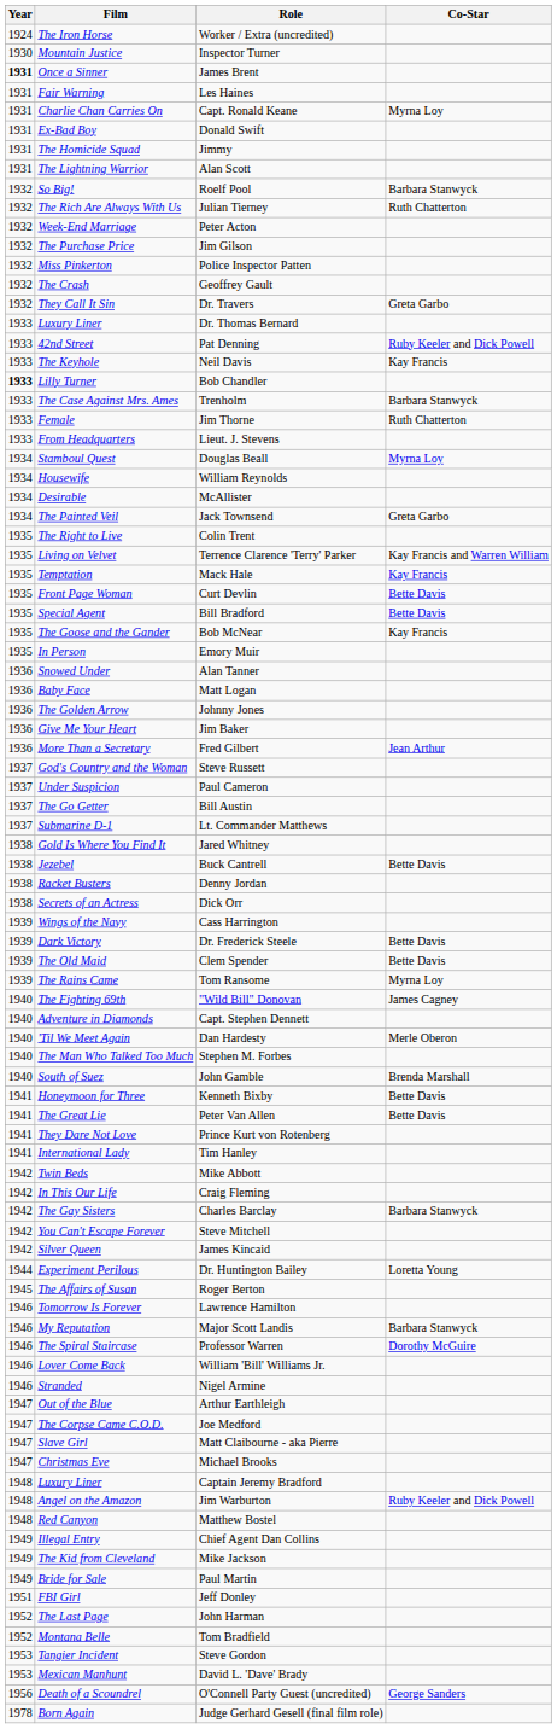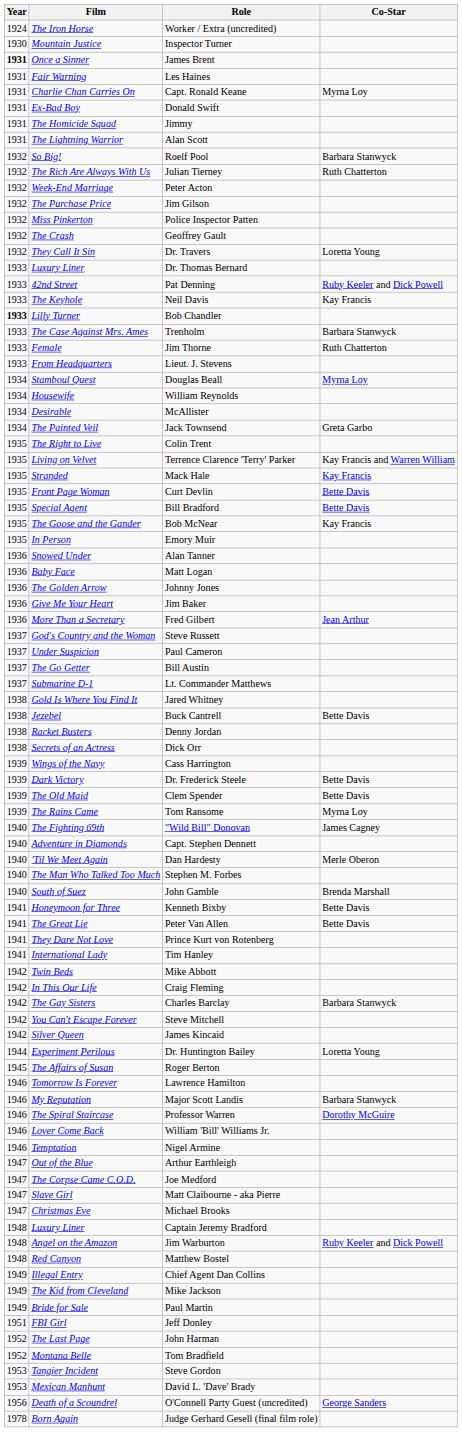 <table class="wikitable">
 <tr>
 <th>Year</th>
 <th>Film</th>
 <th>Role</th>
 <th>Co-Star</th>
 </tr>
 <tr>
 <td>1924</td>
 <td><em><a href='#'>The Iron Horse</a></em></td>
 <td>Worker / Extra (uncredited)</td>
 <td></td>
 </tr>
 <tr>
 <td>1930</td>
 <td><em><a href='#'>Mountain Justice</a></em></td>
 <td>Inspector Turner</td>
 <td></td>
 </tr>
 <tr>
 <td><strong>1931</strong></td>
 <td><em><a href='#'>Once a Sinner</a></em></td>
 <td>James Brent</td>
 <td></td>
 </tr>
 <tr>
 <td>1931</td>
 <td><em><a href='#'>Fair Warning</a></em></td>
 <td>Les Haines</td>
 <td></td>
 </tr>
 <tr>
 <td>1931</td>
 <td><em><a href='#'>Charlie Chan Carries On</a></em></td>
 <td>Capt. Ronald Keane</td>
 <td>Myrna Loy</td>
 </tr>
 <tr>
 <td>1931</td>
 <td><em><a href='#'>Ex-Bad Boy</a></em></td>
 <td>Donald Swift</td>
 <td></td>
 </tr>
 <tr>
 <td>1931</td>
 <td><em><a href='#'>The Homicide Squad</a></em></td>
 <td>Jimmy</td>
 <td></td>
 </tr>
 <tr>
 <td>1931</td>
 <td><em><a href='#'>The Lightning Warrior</a></em></td>
 <td>Alan Scott</td>
 <td></td>
 </tr>
 <tr>
 <td>1932</td>
 <td><em><a href='#'>So Big!</a></em></td>
 <td>Roelf Pool</td>
 <td>Barbara Stanwyck</td>
 </tr>
 <tr>
 <td>1932</td>
 <td><em><a href='#'>The Rich Are Always With Us</a></em></td>
 <td>Julian Tierney</td>
 <td>Ruth Chatterton</td>
 </tr>
 <tr>
 <td>1932</td>
 <td><em><a href='#'>Week-End Marriage</a></em></td>
 <td>Peter Acton</td>
 <td></td>
 </tr>
 <tr>
 <td>1932</td>
 <td><em><a href='#'>The Purchase Price</a></em></td>
 <td>Jim Gilson</td>
 <td></td>
 </tr>
 <tr>
 <td>1932</td>
 <td><em><a href='#'>Miss Pinkerton</a></em></td>
 <td>Police Inspector Patten</td>
 <td></td>
 </tr>
 <tr>
 <td>1932</td>
 <td><em><a href='#'>The Crash</a></em></td>
 <td>Geoffrey Gault</td>
 <td></td>
 </tr>
 <tr>
 <td>1932</td>
 <td><em><a href='#'>They Call It Sin</a></em></td>
 <td>Dr. Travers</td>
-<td>Greta Garbo</td>
+<td>Loretta Young</td>
 </tr>
 <tr>
 <td>1933</td>
 <td><em><a href='#'>Luxury Liner</a></em></td>
 <td>Dr. Thomas Bernard</td>
 <td></td>
 </tr>
 <tr>
 <td>1933</td>
 <td><em><a href='#'>42nd Street</a></em></td>
 <td>Pat Denning</td>
 <td><a href='#'>Ruby Keeler</a> and <a href='#'>Dick Powell</a></td>
 </tr>
 <tr>
 <td>1933</td>
 <td><em><a href='#'>The Keyhole</a></em></td>
 <td>Neil Davis</td>
 <td>Kay Francis</td>
 </tr>
 <tr>
 <td><strong>1933</strong></td>
 <td><em><a href='#'>Lilly Turner</a></em></td>
 <td>Bob Chandler</td>
 <td></td>
 </tr>
 <tr>
 <td>1933</td>
 <td><em><a href='#'>The Case Against Mrs. Ames</a></em></td>
 <td>Trenholm</td>
 <td>Barbara Stanwyck</td>
 </tr>
 <tr>
 <td>1933</td>
 <td><em><a href='#'>Female</a></em></td>
 <td>Jim Thorne</td>
 <td>Ruth Chatterton</td>
 </tr>
 <tr>
 <td>1933</td>
 <td><em><a href='#'>From Headquarters</a></em></td>
 <td>Lieut. J. Stevens</td>
 <td></td>
 </tr>
 <tr>
 <td>1934</td>
 <td><em><a href='#'>Stamboul Quest</a></em></td>
 <td>Douglas Beall</td>
 <td><a href='#'>Myrna Loy</a></td>
 </tr>
 <tr>
 <td>1934</td>
 <td><em><a href='#'>Housewife</a></em></td>
 <td>William Reynolds</td>
 <td></td>
 </tr>
 <tr>
 <td>1934</td>
 <td><em><a href='#'>Desirable</a></em></td>
 <td>McAllister</td>
 <td></td>
 </tr>
 <tr>
 <td>1934</td>
 <td><em><a href='#'>The Painted Veil</a></em></td>
 <td>Jack Townsend</td>
 <td>Greta Garbo</td>
 </tr>
 <tr>
 <td>1935</td>
 <td><em><a href='#'>The Right to Live</a></em></td>
 <td>Colin Trent</td>
 <td></td>
 </tr>
 <tr>
 <td>1935</td>
 <td><em><a href='#'>Living on Velvet</a></em></td>
 <td>Terrence Clarence 'Terry' Parker</td>
 <td>Kay Francis and <a href='#'>Warren William</a></td>
 </tr>
 <tr>
 <td>1935</td>
-<td><em><a href='#'>Temptation</a></em></td>
+<td><em><a href='#'>Stranded</a></em></td>
 <td>Mack Hale</td>
 <td><a href='#'>Kay Francis</a></td>
 </tr>
 <tr>
 <td>1935</td>
 <td><em><a href='#'>Front Page Woman</a></em></td>
 <td>Curt Devlin</td>
 <td><a href='#'>Bette Davis</a></td>
 </tr>
 <tr>
 <td>1935</td>
 <td><em><a href='#'>Special Agent</a></em></td>
 <td>Bill Bradford</td>
 <td><a href='#'>Bette Davis</a></td>
 </tr>
 <tr>
 <td>1935</td>
 <td><em><a href='#'>The Goose and the Gander</a></em></td>
 <td>Bob McNear</td>
 <td>Kay Francis</td>
 </tr>
 <tr>
 <td>1935</td>
 <td><em><a href='#'>In Person</a></em></td>
 <td>Emory Muir</td>
 <td></td>
 </tr>
 <tr>
 <td>1936</td>
 <td><em><a href='#'>Snowed Under</a></em></td>
 <td>Alan Tanner</td>
 <td></td>
 </tr>
 <tr>
 <td>1936</td>
 <td><em><a href='#'>Baby Face</a></em></td>
 <td>Matt Logan</td>
 <td></td>
 </tr>
 <tr>
 <td>1936</td>
 <td><em><a href='#'>The Golden Arrow</a></em></td>
 <td>Johnny Jones</td>
 <td></td>
 </tr>
 <tr>
 <td>1936</td>
 <td><em><a href='#'>Give Me Your Heart</a></em></td>
 <td>Jim Baker</td>
 <td></td>
 </tr>
 <tr>
 <td>1936</td>
 <td><em><a href='#'>More Than a Secretary</a></em></td>
 <td>Fred Gilbert</td>
 <td><a href='#'>Jean Arthur</a></td>
 </tr>
 <tr>
 <td>1937</td>
 <td><em><a href='#'>God's Country and the Woman</a></em></td>
 <td>Steve Russett</td>
 <td></td>
 </tr>
 <tr>
 <td>1937</td>
 <td><em><a href='#'>Under Suspicion</a></em></td>
 <td>Paul Cameron</td>
 <td></td>
 </tr>
 <tr>
 <td>1937</td>
 <td><em><a href='#'>The Go Getter</a></em></td>
 <td>Bill Austin</td>
 <td></td>
 </tr>
 <tr>
 <td>1937</td>
 <td><em><a href='#'>Submarine D-1</a></em></td>
 <td>Lt. Commander Matthews</td>
 <td></td>
 </tr>
 <tr>
 <td>1938</td>
 <td><em><a href='#'>Gold Is Where You Find It</a></em></td>
 <td>Jared Whitney</td>
 <td></td>
 </tr>
 <tr>
 <td>1938</td>
 <td><em><a href='#'>Jezebel</a></em></td>
 <td>Buck Cantrell</td>
 <td>Bette Davis</td>
 </tr>
 <tr>
 <td>1938</td>
 <td><em><a href='#'>Racket Busters</a></em></td>
 <td>Denny Jordan</td>
 <td></td>
 </tr>
 <tr>
 <td>1938</td>
 <td><em><a href='#'>Secrets of an Actress</a></em></td>
 <td>Dick Orr</td>
 <td></td>
 </tr>
 <tr>
 <td>1939</td>
 <td><em><a href='#'>Wings of the Navy</a></em></td>
 <td>Cass Harrington</td>
 <td></td>
 </tr>
 <tr>
 <td>1939</td>
 <td><em><a href='#'>Dark Victory</a></em></td>
 <td>Dr. Frederick Steele</td>
 <td>Bette Davis</td>
 </tr>
 <tr>
 <td>1939</td>
 <td><em><a href='#'>The Old Maid</a></em></td>
 <td>Clem Spender</td>
 <td>Bette Davis</td>
 </tr>
 <tr>
 <td>1939</td>
 <td><em><a href='#'>The Rains Came</a></em></td>
 <td>Tom Ransome</td>
 <td>Myrna Loy</td>
 </tr>
 <tr>
 <td>1940</td>
 <td><em><a href='#'>The Fighting 69th</a></em></td>
 <td><a href='#'>"Wild Bill" Donovan</a></td>
 <td>James Cagney</td>
 </tr>
 <tr>
 <td>1940</td>
 <td><em><a href='#'>Adventure in Diamonds</a></em></td>
 <td>Capt. Stephen Dennett</td>
 <td></td>
 </tr>
 <tr>
 <td>1940</td>
 <td><em><a href='#'>'Til We Meet Again</a></em></td>
 <td>Dan Hardesty</td>
 <td>Merle Oberon</td>
 </tr>
 <tr>
 <td>1940</td>
 <td><em><a href='#'>The Man Who Talked Too Much</a></em></td>
 <td>Stephen M. Forbes</td>
 <td></td>
 </tr>
 <tr>
 <td>1940</td>
 <td><em><a href='#'>South of Suez</a></em></td>
 <td>John Gamble</td>
 <td>Brenda Marshall</td>
 </tr>
 <tr>
 <td>1941</td>
 <td><em><a href='#'>Honeymoon for Three</a></em></td>
 <td>Kenneth Bixby</td>
 <td>Bette Davis</td>
 </tr>
 <tr>
 <td>1941</td>
 <td><em><a href='#'>The Great Lie</a></em></td>
 <td>Peter Van Allen</td>
 <td>Bette Davis</td>
 </tr>
 <tr>
 <td>1941</td>
 <td><em><a href='#'>They Dare Not Love</a></em></td>
 <td>Prince Kurt von Rotenberg</td>
 <td></td>
 </tr>
 <tr>
 <td>1941</td>
 <td><em><a href='#'>International Lady</a></em></td>
 <td>Tim Hanley</td>
 <td></td>
 </tr>
 <tr>
 <td>1942</td>
 <td><em><a href='#'>Twin Beds</a></em></td>
 <td>Mike Abbott</td>
 <td></td>
 </tr>
 <tr>
 <td>1942</td>
 <td><em><a href='#'>In This Our Life</a></em></td>
 <td>Craig Fleming</td>
 <td></td>
 </tr>
 <tr>
 <td>1942</td>
 <td><em><a href='#'>The Gay Sisters</a></em></td>
 <td>Charles Barclay</td>
 <td>Barbara Stanwyck</td>
 </tr>
 <tr>
 <td>1942</td>
 <td><em><a href='#'>You Can't Escape Forever</a></em></td>
 <td>Steve Mitchell</td>
 <td></td>
 </tr>
 <tr>
 <td>1942</td>
 <td><em><a href='#'>Silver Queen</a></em></td>
 <td>James Kincaid</td>
 <td></td>
 </tr>
 <tr>
 <td>1944</td>
 <td><em><a href='#'>Experiment Perilous</a></em></td>
 <td>Dr. Huntington Bailey</td>
 <td>Loretta Young</td>
 </tr>
 <tr>
 <td>1945</td>
 <td><em><a href='#'>The Affairs of Susan</a></em></td>
 <td>Roger Berton</td>
 <td></td>
 </tr>
 <tr>
 <td>1946</td>
 <td><em><a href='#'>Tomorrow Is Forever</a></em></td>
 <td>Lawrence Hamilton</td>
 <td></td>
 </tr>
 <tr>
 <td>1946</td>
 <td><em><a href='#'>My Reputation</a></em></td>
 <td>Major Scott Landis</td>
 <td>Barbara Stanwyck</td>
 </tr>
 <tr>
 <td>1946</td>
 <td><em><a href='#'>The Spiral Staircase</a></em></td>
 <td>Professor Warren</td>
 <td><a href='#'>Dorothy McGuire</a></td>
 </tr>
 <tr>
 <td>1946</td>
 <td><em><a href='#'>Lover Come Back</a></em></td>
 <td>William 'Bill' Williams Jr.</td>
 <td></td>
 </tr>
 <tr>
 <td>1946</td>
-<td><em><a href='#'>Stranded</a></em></td>
+<td><em><a href='#'>Temptation</a></em></td>
 <td>Nigel Armine</td>
 <td></td>
 </tr>
 <tr>
 <td>1947</td>
 <td><em><a href='#'>Out of the Blue</a></em></td>
 <td>Arthur Earthleigh</td>
 <td></td>
 </tr>
 <tr>
 <td>1947</td>
 <td><em><a href='#'>The Corpse Came C.O.D.</a></em></td>
 <td>Joe Medford</td>
 <td></td>
 </tr>
 <tr>
 <td>1947</td>
 <td><em><a href='#'>Slave Girl</a></em></td>
 <td>Matt Claibourne - aka Pierre</td>
 <td></td>
 </tr>
 <tr>
 <td>1947</td>
 <td><em><a href='#'>Christmas Eve</a></em></td>
 <td>Michael Brooks</td>
 <td></td>
 </tr>
 <tr>
 <td>1948</td>
 <td><em><a href='#'>Luxury Liner</a></em></td>
 <td>Captain Jeremy Bradford</td>
 <td></td>
 </tr>
 <tr>
 <td>1948</td>
 <td><em><a href='#'>Angel on the Amazon</a></em></td>
 <td>Jim Warburton</td>
 <td><a href='#'>Ruby Keeler</a> and <a href='#'>Dick Powell</a></td>
 </tr>
 <tr>
 <td>1948</td>
 <td><em><a href='#'>Red Canyon</a></em></td>
 <td>Matthew Bostel</td>
 <td></td>
 </tr>
 <tr>
 <td>1949</td>
 <td><em><a href='#'>Illegal Entry</a></em></td>
 <td>Chief Agent Dan Collins</td>
 <td></td>
 </tr>
 <tr>
 <td>1949</td>
 <td><em><a href='#'>The Kid from Cleveland</a></em></td>
 <td>Mike Jackson</td>
 <td></td>
 </tr>
 <tr>
 <td>1949</td>
 <td><em><a href='#'>Bride for Sale</a></em></td>
 <td>Paul Martin</td>
 <td></td>
 </tr>
 <tr>
 <td>1951</td>
 <td><em><a href='#'>FBI Girl</a></em></td>
 <td>Jeff Donley</td>
 <td></td>
 </tr>
 <tr>
 <td>1952</td>
 <td><em><a href='#'>The Last Page</a></em></td>
 <td>John Harman</td>
 <td></td>
 </tr>
 <tr>
 <td>1952</td>
 <td><em><a href='#'>Montana Belle</a></em></td>
 <td>Tom Bradfield</td>
 <td></td>
 </tr>
 <tr>
 <td>1953</td>
 <td><em><a href='#'>Tangier Incident</a></em></td>
 <td>Steve Gordon</td>
 <td></td>
 </tr>
 <tr>
 <td>1953</td>
 <td><em><a href='#'>Mexican Manhunt</a></em></td>
 <td>David L. 'Dave' Brady</td>
 <td></td>
 </tr>
 <tr>
 <td>1956</td>
 <td><em><a href='#'>Death of a Scoundrel</a></em></td>
 <td>O'Connell Party Guest (uncredited)</td>
 <td><a href='#'>George Sanders</a></td>
 </tr>
 <tr>
 <td>1978</td>
 <td><em><a href='#'>Born Again</a></em></td>
 <td>Judge Gerhard Gesell (final film role)</td>
 <td></td>
 </tr>
 </table>
